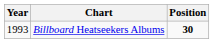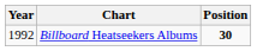 <table class="wikitable">
 <tr>
 <th>Year</th>
 <th>Chart</th>
 <th>Position</th>
 </tr>
 <tr>
-<td>1993</td>
+<td>1992</td>
 <td><a href='#'><em>Billboard</em> Heatseekers Albums</a></td>
 <td align="center"><strong>30</strong></td>
 </tr>
 </table>
